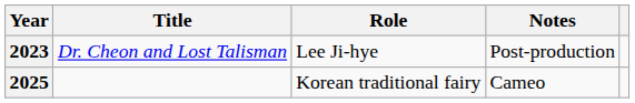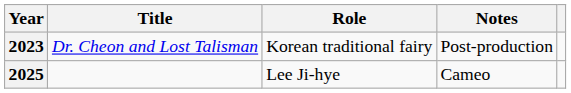 <table class="wikitable plainrowheaders sortable">
 <tr>
 <th scope="col">Year</th>
 <th scope="col">Title</th>
 <th scope="col">Role</th>
 <th scope="col">Notes</th>
 <th scope="col" class="unsortable"></th>
 </tr>
 <tr>
 <th scope="row">2023</th>
 <td><em><a href='#'>Dr. Cheon and Lost Talisman</a></em></td>
-<td>Lee Ji-hye</td>
+<td>Korean traditional fairy</td>
 <td>Post-production</td>
 <td style="text-align:center"></td>
 </tr>
 <tr>
 <th scope="row">2025</th>
 <td></td>
-<td>Korean traditional fairy</td>
+<td>Lee Ji-hye</td>
 <td>Cameo</td>
 <td style="text-align:center"></td>
 </tr>
 </table>
